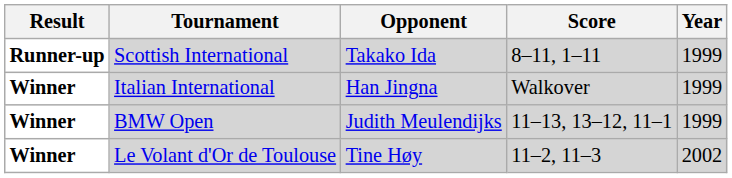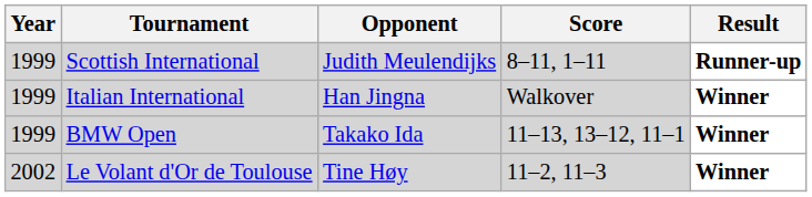 <table class="sortable wikitable" style="font-size: 90%;">
 <tr>
-<th>Result</th>
+<th>Year</th>
 <th>Tournament</th>
 <th>Opponent</th>
 <th>Score</th>
-<th>Year</th>
+<th>Result</th>
 </tr>
 <tr style="background:#D5D5D5">
+<td align="center">1999</td>
+<td align="left"><a href='#'>Scottish International</a></td>
+<td align="left"> <a href='#'>Judith Meulendijks</a></td>
+<td align="left">8–11, 1–11</td>
 <td style="text-align:left; background:white"> <strong>Runner-up</strong></td>
-<td align="left"><a href='#'>Scottish International</a></td>
-<td align="left"> <a href='#'>Takako Ida</a></td>
-<td align="left">8–11, 1–11</td>
-<td align="center">1999</td>
 </tr>
 <tr style="background:#D5D5D5">
-<td style="text-align:left; background:white"> <strong>Winner</strong></td>
+<td align="center">1999</td>
 <td align="left"><a href='#'>Italian International</a></td>
 <td align="left"> <a href='#'>Han Jingna</a></td>
 <td align="left">Walkover</td>
-<td align="center">1999</td>
+<td style="text-align:left; background:white"> <strong>Winner</strong></td>
 </tr>
 <tr style="background:#D5D5D5">
+<td align="center">1999</td>
+<td align="left"><a href='#'>BMW Open</a></td>
+<td align="left"> <a href='#'>Takako Ida</a></td>
+<td align="left">11–13, 13–12, 11–1</td>
 <td style="text-align:left; background:white"> <strong>Winner</strong></td>
-<td align="left"><a href='#'>BMW Open</a></td>
-<td align="left"> <a href='#'>Judith Meulendijks</a></td>
-<td align="left">11–13, 13–12, 11–1</td>
-<td align="center">1999</td>
 </tr>
 <tr style="background:#D5D5D5">
-<td style="text-align:left; background:white"> <strong>Winner</strong></td>
+<td align="center">2002</td>
 <td align="left"><a href='#'>Le Volant d'Or de Toulouse</a></td>
 <td align="left"> <a href='#'>Tine Høy</a></td>
 <td align="left">11–2, 11–3</td>
-<td align="center">2002</td>
+<td style="text-align:left; background:white"> <strong>Winner</strong></td>
 </tr>
 </table>
